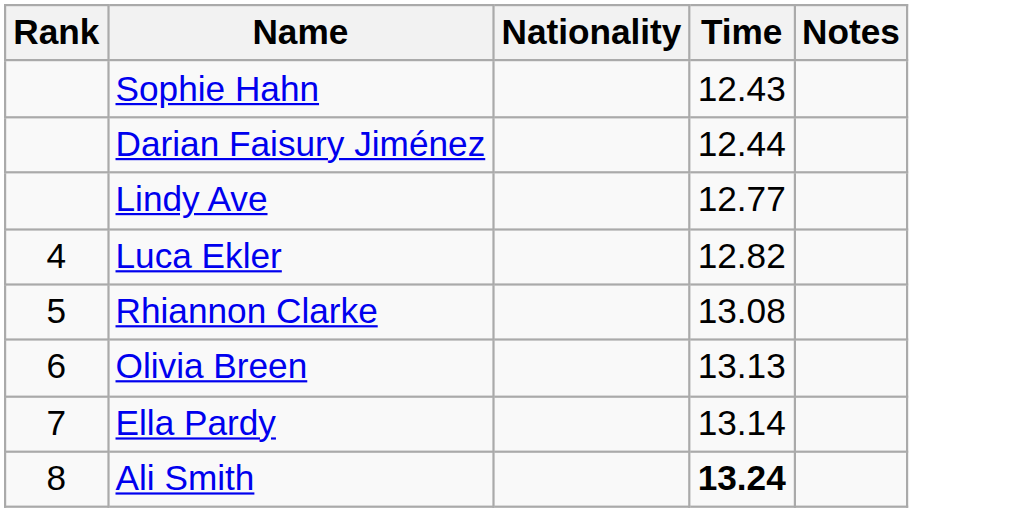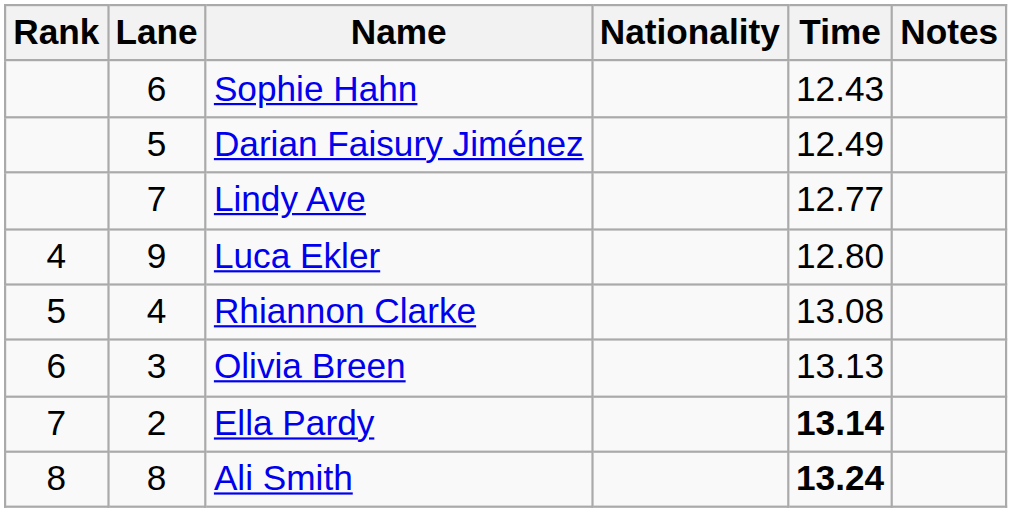 <table class="wikitable sortable" style="text-align:center">
 <tr>
 <th>Rank</th>
+<th>Lane</th>
 <th>Name</th>
 <th>Nationality</th>
 <th>Time</th>
 <th>Notes</th>
 </tr>
 <tr>
 <td></td>
+<td>6</td>
 <td align="left"><a href='#'>Sophie Hahn</a></td>
 <td align="left"></td>
 <td>12.43</td>
 <td></td>
 </tr>
 <tr>
 <td></td>
+<td>5</td>
 <td align="left"><a href='#'>Darian Faisury Jiménez</a></td>
 <td align="left"></td>
-<td>12.44</td>
+<td>12.49</td>
 <td></td>
 </tr>
 <tr>
 <td></td>
+<td>7</td>
 <td align="left"><a href='#'>Lindy Ave</a></td>
 <td align="left"></td>
 <td>12.77</td>
 <td></td>
 </tr>
 <tr>
 <td>4</td>
+<td>9</td>
 <td align="left"><a href='#'>Luca Ekler</a></td>
 <td align="left"></td>
-<td>12.82</td>
+<td>12.80</td>
 <td></td>
 </tr>
 <tr>
 <td>5</td>
+<td>4</td>
 <td align="left"><a href='#'>Rhiannon Clarke</a></td>
 <td align="left"></td>
 <td>13.08</td>
 <td></td>
 </tr>
 <tr>
 <td>6</td>
+<td>3</td>
 <td align="left"><a href='#'>Olivia Breen</a></td>
 <td align="left"></td>
 <td>13.13</td>
 <td></td>
 </tr>
 <tr>
 <td>7</td>
+<td>2</td>
 <td align="left"><a href='#'>Ella Pardy</a></td>
 <td align="left"></td>
-<td>13.14</td>
+<td><strong>13.14</strong></td>
 <td></td>
 </tr>
 <tr>
+<td>8</td>
 <td>8</td>
 <td align="left"><a href='#'>Ali Smith</a></td>
 <td align="left"></td>
 <td><strong>13.24</strong></td>
 <td></td>
 </tr>
 </table>
